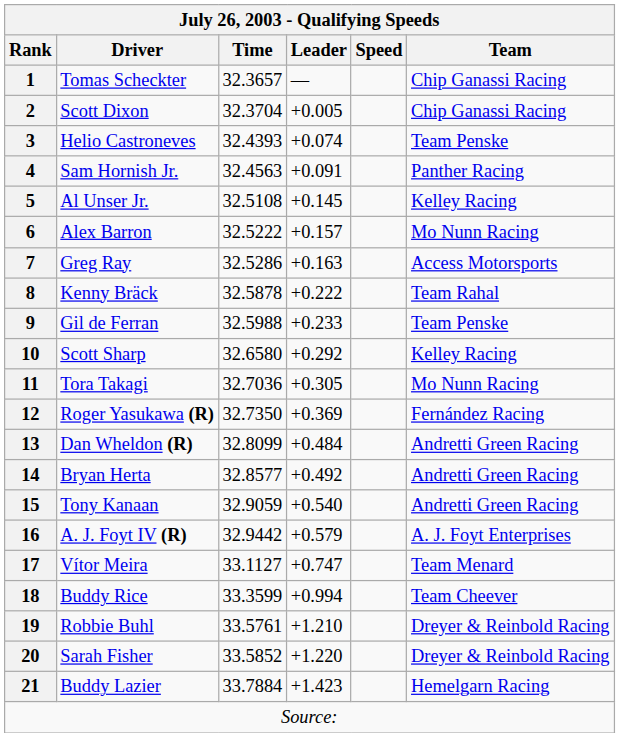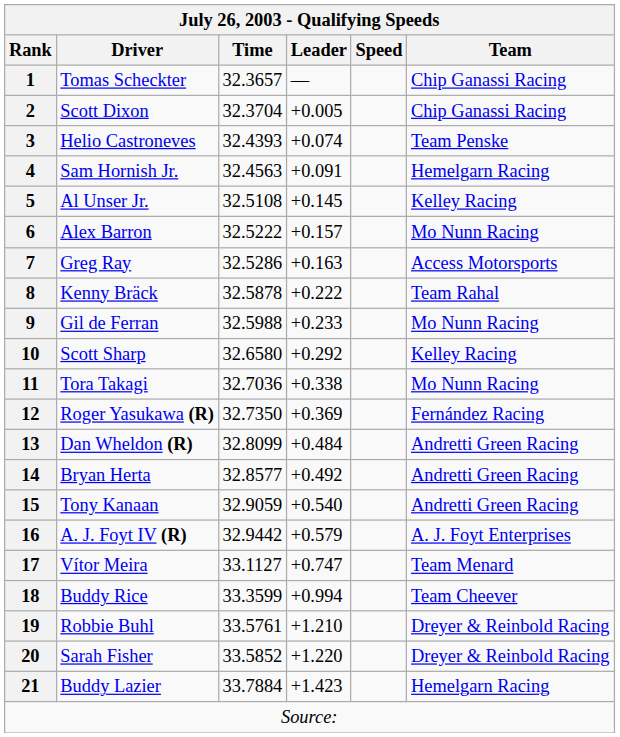 <table class="wikitable" style="font-size:95%;">
 <tr>
 <th colspan="6">July 26, 2003 - Qualifying Speeds</th>
 </tr>
 <tr>
 <th>Rank</th>
 <th>Driver</th>
 <th>Time</th>
 <th>Leader</th>
 <th>Speed</th>
 <th>Team</th>
 </tr>
 <tr>
 <th>1</th>
 <td> <a href='#'>Tomas Scheckter</a></td>
 <td>32.3657</td>
 <td>—</td>
 <td></td>
 <td><a href='#'>Chip Ganassi Racing</a></td>
 </tr>
 <tr>
 <th>2</th>
 <td> <a href='#'>Scott Dixon</a></td>
 <td>32.3704</td>
 <td>+0.005</td>
 <td></td>
 <td><a href='#'>Chip Ganassi Racing</a></td>
 </tr>
 <tr>
 <th>3</th>
 <td> <a href='#'>Helio Castroneves</a></td>
 <td>32.4393</td>
 <td>+0.074</td>
 <td></td>
 <td><a href='#'>Team Penske</a></td>
 </tr>
 <tr>
 <th>4</th>
 <td> <a href='#'>Sam Hornish Jr.</a></td>
 <td>32.4563</td>
 <td>+0.091</td>
 <td></td>
-<td><a href='#'>Panther Racing</a></td>
+<td><a href='#'>Hemelgarn Racing</a></td>
 </tr>
 <tr>
 <th>5</th>
 <td> <a href='#'>Al Unser Jr.</a></td>
 <td>32.5108</td>
 <td>+0.145</td>
 <td></td>
 <td><a href='#'>Kelley Racing</a></td>
 </tr>
 <tr>
 <th>6</th>
 <td> <a href='#'>Alex Barron</a></td>
 <td>32.5222</td>
 <td>+0.157</td>
 <td></td>
 <td><a href='#'>Mo Nunn Racing</a></td>
 </tr>
 <tr>
 <th>7</th>
 <td> <a href='#'>Greg Ray</a></td>
 <td>32.5286</td>
 <td>+0.163</td>
 <td></td>
 <td><a href='#'>Access Motorsports</a></td>
 </tr>
 <tr>
 <th>8</th>
 <td> <a href='#'>Kenny Bräck</a></td>
 <td>32.5878</td>
 <td>+0.222</td>
 <td></td>
 <td><a href='#'>Team Rahal</a></td>
 </tr>
 <tr>
 <th>9</th>
 <td> <a href='#'>Gil de Ferran</a></td>
 <td>32.5988</td>
 <td>+0.233</td>
 <td></td>
-<td><a href='#'>Team Penske</a></td>
+<td><a href='#'>Mo Nunn Racing</a></td>
 </tr>
 <tr>
 <th>10</th>
 <td> <a href='#'>Scott Sharp</a></td>
 <td>32.6580</td>
 <td>+0.292</td>
 <td></td>
 <td><a href='#'>Kelley Racing</a></td>
 </tr>
 <tr>
 <th>11</th>
 <td> <a href='#'>Tora Takagi</a></td>
 <td>32.7036</td>
-<td>+0.305</td>
+<td>+0.338</td>
 <td></td>
 <td><a href='#'>Mo Nunn Racing</a></td>
 </tr>
 <tr>
 <th>12</th>
 <td> <a href='#'>Roger Yasukawa</a> <strong>(R)</strong></td>
 <td>32.7350</td>
 <td>+0.369</td>
 <td></td>
 <td><a href='#'>Fernández Racing</a></td>
 </tr>
 <tr>
 <th>13</th>
 <td> <a href='#'>Dan Wheldon</a> <strong>(R)</strong></td>
 <td>32.8099</td>
 <td>+0.484</td>
 <td></td>
 <td><a href='#'>Andretti Green Racing</a></td>
 </tr>
 <tr>
 <th>14</th>
 <td> <a href='#'>Bryan Herta</a></td>
 <td>32.8577</td>
 <td>+0.492</td>
 <td></td>
 <td><a href='#'>Andretti Green Racing</a></td>
 </tr>
 <tr>
 <th>15</th>
 <td> <a href='#'>Tony Kanaan</a></td>
 <td>32.9059</td>
 <td>+0.540</td>
 <td></td>
 <td><a href='#'>Andretti Green Racing</a></td>
 </tr>
 <tr>
 <th>16</th>
 <td> <a href='#'>A. J. Foyt IV</a> <strong>(R)</strong></td>
 <td>32.9442</td>
 <td>+0.579</td>
 <td></td>
 <td><a href='#'>A. J. Foyt Enterprises</a></td>
 </tr>
 <tr>
 <th>17</th>
 <td> <a href='#'>Vítor Meira</a></td>
 <td>33.1127</td>
 <td>+0.747</td>
 <td></td>
 <td><a href='#'>Team Menard</a></td>
 </tr>
 <tr>
 <th>18</th>
 <td> <a href='#'>Buddy Rice</a></td>
 <td>33.3599</td>
 <td>+0.994</td>
 <td></td>
 <td><a href='#'>Team Cheever</a></td>
 </tr>
 <tr>
 <th>19</th>
 <td> <a href='#'>Robbie Buhl</a></td>
 <td>33.5761</td>
 <td>+1.210</td>
 <td></td>
 <td><a href='#'>Dreyer & Reinbold Racing</a></td>
 </tr>
 <tr>
 <th>20</th>
 <td> <a href='#'>Sarah Fisher</a></td>
 <td>33.5852</td>
 <td>+1.220</td>
 <td></td>
 <td><a href='#'>Dreyer & Reinbold Racing</a></td>
 </tr>
 <tr>
 <th>21</th>
 <td> <a href='#'>Buddy Lazier</a></td>
 <td>33.7884</td>
 <td>+1.423</td>
 <td></td>
 <td><a href='#'>Hemelgarn Racing</a></td>
 </tr>
 <tr>
 <td colspan="6" align="center"><em>Source:</em></td>
 </tr>
 </table>
